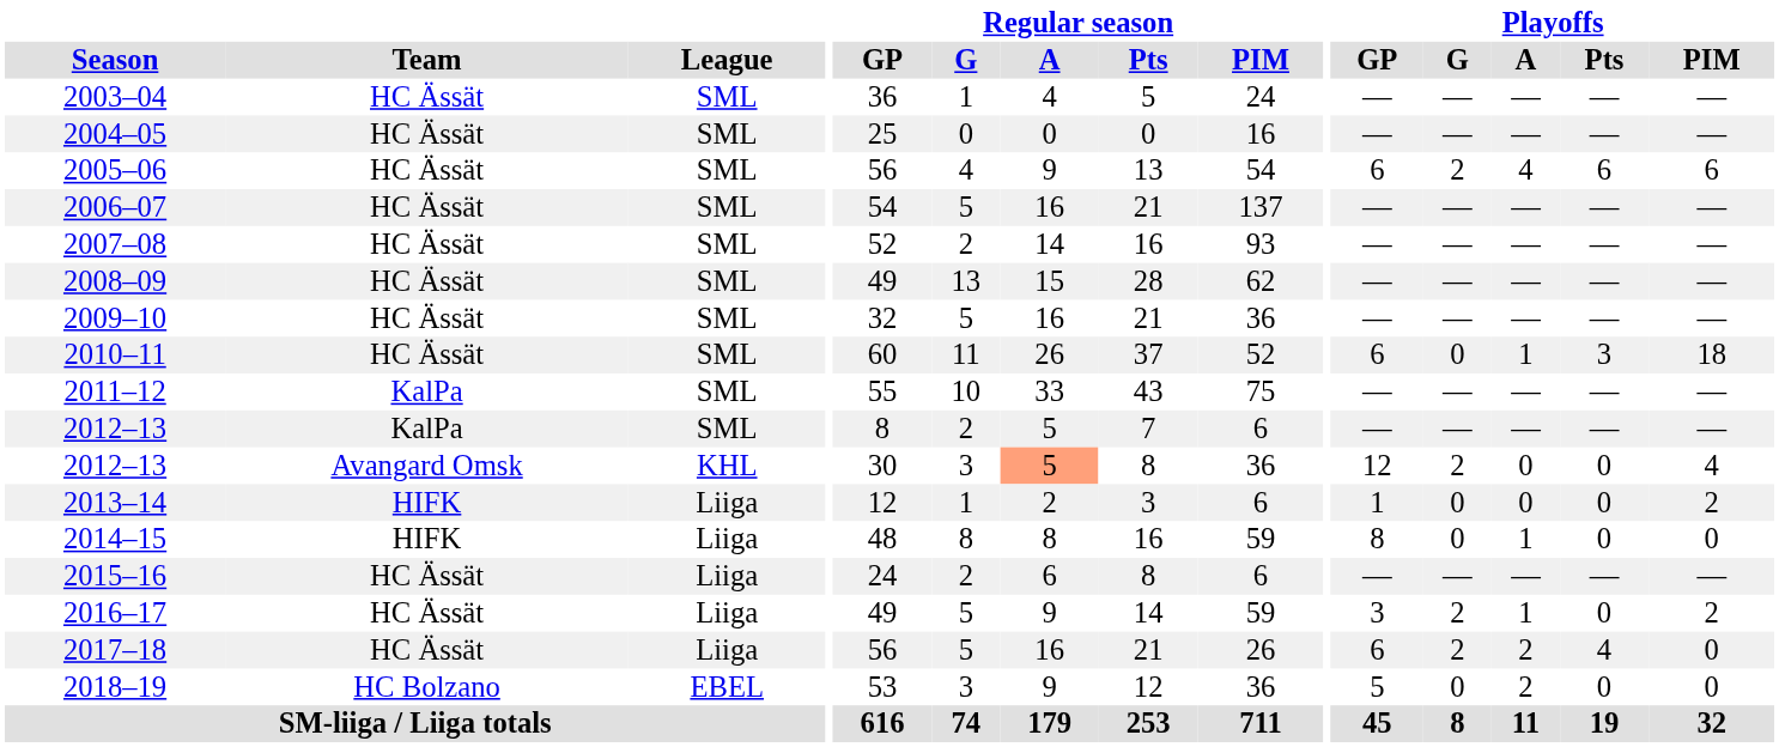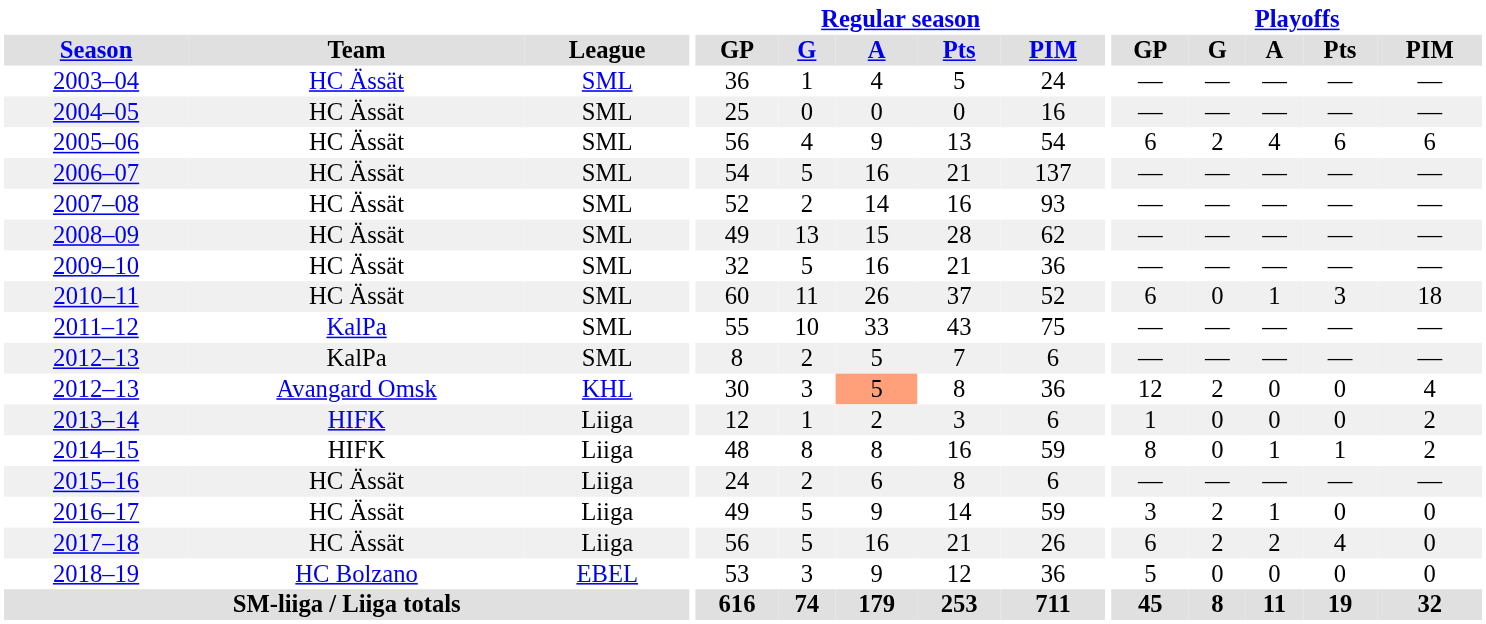 <table cellspacing="0" cellpadding="1" border="0" style="text-align:center; width:60em">
 <tr>
 <th colspan="3" style="background:#fff;"></th>
 <th rowspan="100" style="background:#fff;"></th>
 <th colspan="5"><a href='#'>Regular season</a></th>
 <th rowspan="100" style="background:#fff;"></th>
 <th colspan="5"><a href='#'>Playoffs</a></th>
 </tr>
 <tr style="background:#e0e0e0;">
 <th><a href='#'>Season</a></th>
 <th>Team</th>
 <th>League</th>
 <th>GP</th>
 <th><a href='#'>G</a></th>
 <th><a href='#'>A</a></th>
 <th><a href='#'>Pts</a></th>
 <th><a href='#'>PIM</a></th>
 <th>GP</th>
 <th>G</th>
 <th>A</th>
 <th>Pts</th>
 <th>PIM</th>
 </tr>
 <tr>
 <td><a href='#'>2003–04</a></td>
 <td><a href='#'>HC Ässät</a></td>
 <td><a href='#'>SML</a></td>
 <td>36</td>
 <td>1</td>
 <td>4</td>
 <td>5</td>
 <td>24</td>
 <td>—</td>
 <td>—</td>
 <td>—</td>
 <td>—</td>
 <td>—</td>
 </tr>
 <tr style="background:#f0f0f0;">
 <td><a href='#'>2004–05</a></td>
 <td>HC Ässät</td>
 <td>SML</td>
 <td>25</td>
 <td>0</td>
 <td>0</td>
 <td>0</td>
 <td>16</td>
 <td>—</td>
 <td>—</td>
 <td>—</td>
 <td>—</td>
 <td>—</td>
 </tr>
 <tr>
 <td><a href='#'>2005–06</a></td>
 <td>HC Ässät</td>
 <td>SML</td>
 <td>56</td>
 <td>4</td>
 <td>9</td>
 <td>13</td>
 <td>54</td>
 <td>6</td>
 <td>2</td>
 <td>4</td>
 <td>6</td>
 <td>6</td>
 </tr>
 <tr style="background:#f0f0f0;">
 <td><a href='#'>2006–07</a></td>
 <td>HC Ässät</td>
 <td>SML</td>
 <td>54</td>
 <td>5</td>
 <td>16</td>
 <td>21</td>
 <td>137</td>
 <td>—</td>
 <td>—</td>
 <td>—</td>
 <td>—</td>
 <td>—</td>
 </tr>
 <tr>
 <td><a href='#'>2007–08</a></td>
 <td>HC Ässät</td>
 <td>SML</td>
 <td>52</td>
 <td>2</td>
 <td>14</td>
 <td>16</td>
 <td>93</td>
 <td>—</td>
 <td>—</td>
 <td>—</td>
 <td>—</td>
 <td>—</td>
 </tr>
 <tr style="background:#f0f0f0;">
 <td><a href='#'>2008–09</a></td>
 <td>HC Ässät</td>
 <td>SML</td>
 <td>49</td>
 <td>13</td>
 <td>15</td>
 <td>28</td>
 <td>62</td>
 <td>—</td>
 <td>—</td>
 <td>—</td>
 <td>—</td>
 <td>—</td>
 </tr>
 <tr>
 <td><a href='#'>2009–10</a></td>
 <td>HC Ässät</td>
 <td>SML</td>
 <td>32</td>
 <td>5</td>
 <td>16</td>
 <td>21</td>
 <td>36</td>
 <td>—</td>
 <td>—</td>
 <td>—</td>
 <td>—</td>
 <td>—</td>
 </tr>
 <tr style="background:#f0f0f0;">
 <td><a href='#'>2010–11</a></td>
 <td>HC Ässät</td>
 <td>SML</td>
 <td>60</td>
 <td>11</td>
 <td>26</td>
 <td>37</td>
 <td>52</td>
 <td>6</td>
 <td>0</td>
 <td>1</td>
 <td>3</td>
 <td>18</td>
 </tr>
 <tr>
 <td><a href='#'>2011–12</a></td>
 <td><a href='#'>KalPa</a></td>
 <td>SML</td>
 <td>55</td>
 <td>10</td>
 <td>33</td>
 <td>43</td>
 <td>75</td>
 <td>—</td>
 <td>—</td>
 <td>—</td>
 <td>—</td>
 <td>—</td>
 </tr>
 <tr style="background:#f0f0f0;">
 <td><a href='#'>2012–13</a></td>
 <td>KalPa</td>
 <td>SML</td>
 <td>8</td>
 <td>2</td>
 <td>5</td>
 <td>7</td>
 <td>6</td>
 <td>—</td>
 <td>—</td>
 <td>—</td>
 <td>—</td>
 <td>—</td>
 </tr>
 <tr>
 <td><a href='#'>2012–13</a></td>
 <td><a href='#'>Avangard Omsk</a></td>
 <td><a href='#'>KHL</a></td>
 <td>30</td>
 <td>3</td>
 <td style="background: lightsalmon;">5</td>
 <td>8</td>
 <td>36</td>
 <td>12</td>
 <td>2</td>
 <td>0</td>
 <td>0</td>
 <td>4</td>
 </tr>
 <tr style="background:#f0f0f0;">
 <td><a href='#'>2013–14</a></td>
 <td><a href='#'>HIFK</a></td>
 <td>Liiga</td>
 <td>12</td>
 <td>1</td>
 <td>2</td>
 <td>3</td>
 <td>6</td>
 <td>1</td>
 <td>0</td>
 <td>0</td>
 <td>0</td>
 <td>2</td>
 </tr>
 <tr>
 <td><a href='#'>2014–15</a></td>
 <td>HIFK</td>
 <td>Liiga</td>
 <td>48</td>
 <td>8</td>
 <td>8</td>
 <td>16</td>
 <td>59</td>
 <td>8</td>
 <td>0</td>
 <td>1</td>
-<td>0</td>
-<td>0</td>
+<td>1</td>
+<td>2</td>
 </tr>
 <tr style="background:#f0f0f0;">
 <td><a href='#'>2015–16</a></td>
 <td>HC Ässät</td>
 <td>Liiga</td>
 <td>24</td>
 <td>2</td>
 <td>6</td>
 <td>8</td>
 <td>6</td>
 <td>—</td>
 <td>—</td>
 <td>—</td>
 <td>—</td>
 <td>—</td>
 </tr>
 <tr>
 <td><a href='#'>2016–17</a></td>
 <td>HC Ässät</td>
 <td>Liiga</td>
 <td>49</td>
 <td>5</td>
 <td>9</td>
 <td>14</td>
 <td>59</td>
 <td>3</td>
 <td>2</td>
 <td>1</td>
 <td>0</td>
-<td>2</td>
+<td>0</td>
 </tr>
 <tr style="background:#f0f0f0;">
 <td><a href='#'>2017–18</a></td>
 <td>HC Ässät</td>
 <td>Liiga</td>
 <td>56</td>
 <td>5</td>
 <td>16</td>
 <td>21</td>
 <td>26</td>
 <td>6</td>
 <td>2</td>
 <td>2</td>
 <td>4</td>
 <td>0</td>
 </tr>
 <tr>
 <td><a href='#'>2018–19</a></td>
 <td><a href='#'>HC Bolzano</a></td>
 <td><a href='#'>EBEL</a></td>
 <td>53</td>
 <td>3</td>
 <td>9</td>
 <td>12</td>
 <td>36</td>
 <td>5</td>
 <td>0</td>
-<td>2</td>
+<td>0</td>
 <td>0</td>
 <td>0</td>
 </tr>
 <tr style="background:#e0e0e0;">
 <th colspan="3">SM-liiga / Liiga totals</th>
 <th>616</th>
 <th>74</th>
 <th>179</th>
 <th>253</th>
 <th>711</th>
 <th>45</th>
 <th>8</th>
 <th>11</th>
 <th>19</th>
 <th>32</th>
 </tr>
 </table>
